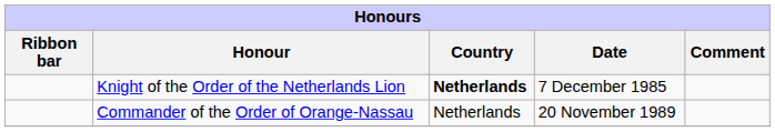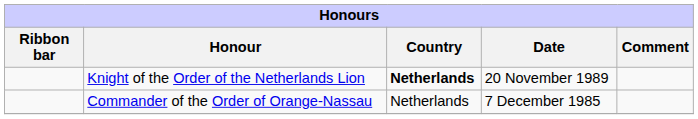 <table class="wikitable" style="width:60%;">
 <tr style="background:#ccf; text-align:center;">
 <td colspan=5><strong>Honours</strong></td>
 </tr>
 <tr>
 <th style="width:80px;">Ribbon bar</th>
 <th>Honour</th>
 <th>Country</th>
 <th>Date</th>
 <th>Comment</th>
 </tr>
 <tr>
 <td></td>
 <td><a href='#'>Knight</a> of the <a href='#'>Order of the Netherlands Lion</a></td>
 <td><strong>Netherlands</strong></td>
-<td>7 December 1985</td>
+<td>20 November 1989</td>
 <td></td>
 </tr>
 <tr>
 <td></td>
 <td><a href='#'>Commander</a> of the <a href='#'>Order of Orange-Nassau</a></td>
 <td>Netherlands</td>
-<td>20 November 1989</td>
+<td>7 December 1985</td>
 <td></td>
 </tr>
 <tr>
 </tr>
 </table>
